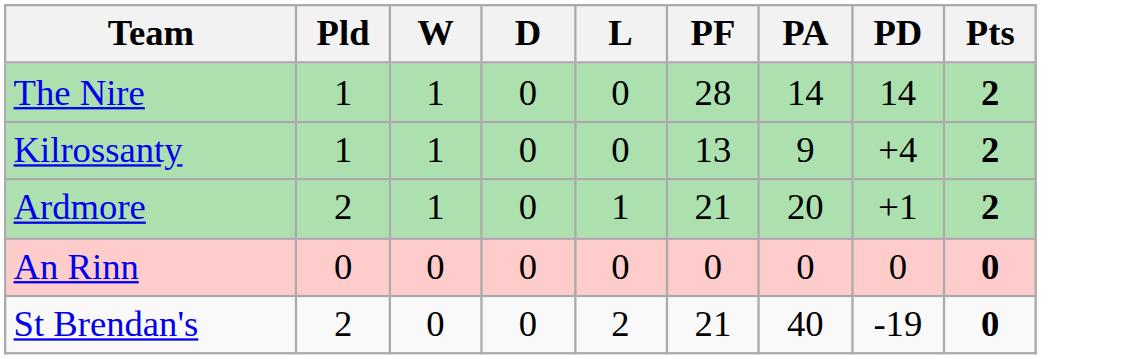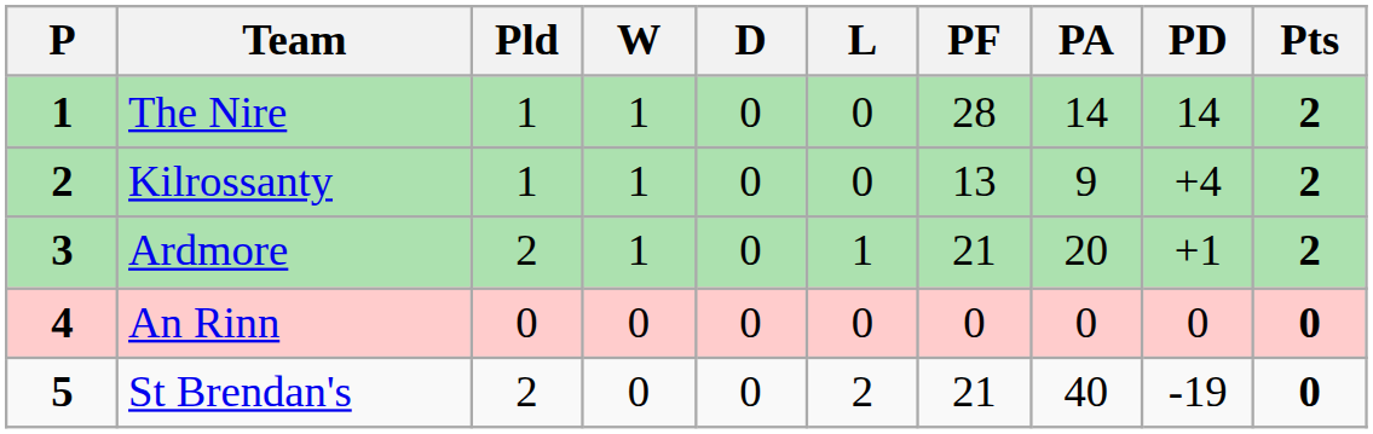 <table class="wikitable" style="text-align: center;">
 <tr>
+<th width=33>P</th>
 <th width=120>Team</th>
 <th width=33>Pld</th>
 <th width=33>W</th>
 <th width=33>D</th>
 <th width=33>L</th>
 <th width=33>PF</th>
 <th width=33>PA</th>
 <th width=33>PD</th>
 <th width=33>Pts</th>
 </tr>
 <tr style="background: #ACE1AF;">
+<td><strong>1</strong></td>
 <td align="left"><a href='#'>The Nire</a></td>
 <td>1</td>
 <td>1</td>
 <td>0</td>
 <td>0</td>
 <td>28</td>
 <td>14</td>
 <td>14</td>
 <td><strong>2</strong></td>
 </tr>
 <tr style="background: #ACE1AF;">
+<td><strong>2</strong></td>
 <td align="left"><a href='#'>Kilrossanty</a></td>
 <td>1</td>
 <td>1</td>
 <td>0</td>
 <td>0</td>
 <td>13</td>
 <td>9</td>
 <td>+4</td>
 <td><strong>2</strong></td>
 </tr>
 <tr style="background: #ACE1AF;">
+<td><strong>3</strong></td>
 <td align="left"><a href='#'>Ardmore</a></td>
 <td>2</td>
 <td>1</td>
 <td>0</td>
 <td>1</td>
 <td>21</td>
 <td>20</td>
 <td>+1</td>
 <td><strong>2</strong></td>
 </tr>
 <tr style="background:#FFCCCC">
+<td><strong>4</strong></td>
 <td align="left"><a href='#'>An Rinn</a></td>
 <td>0</td>
 <td>0</td>
 <td>0</td>
 <td>0</td>
 <td>0</td>
 <td>0</td>
 <td>0</td>
 <td><strong>0</strong></td>
 </tr>
 <tr>
+<td><strong>5</strong></td>
 <td align="left"><a href='#'>St Brendan's</a></td>
 <td>2</td>
 <td>0</td>
 <td>0</td>
 <td>2</td>
 <td>21</td>
 <td>40</td>
 <td>-19</td>
 <td><strong>0</strong></td>
 </tr>
 </table>
